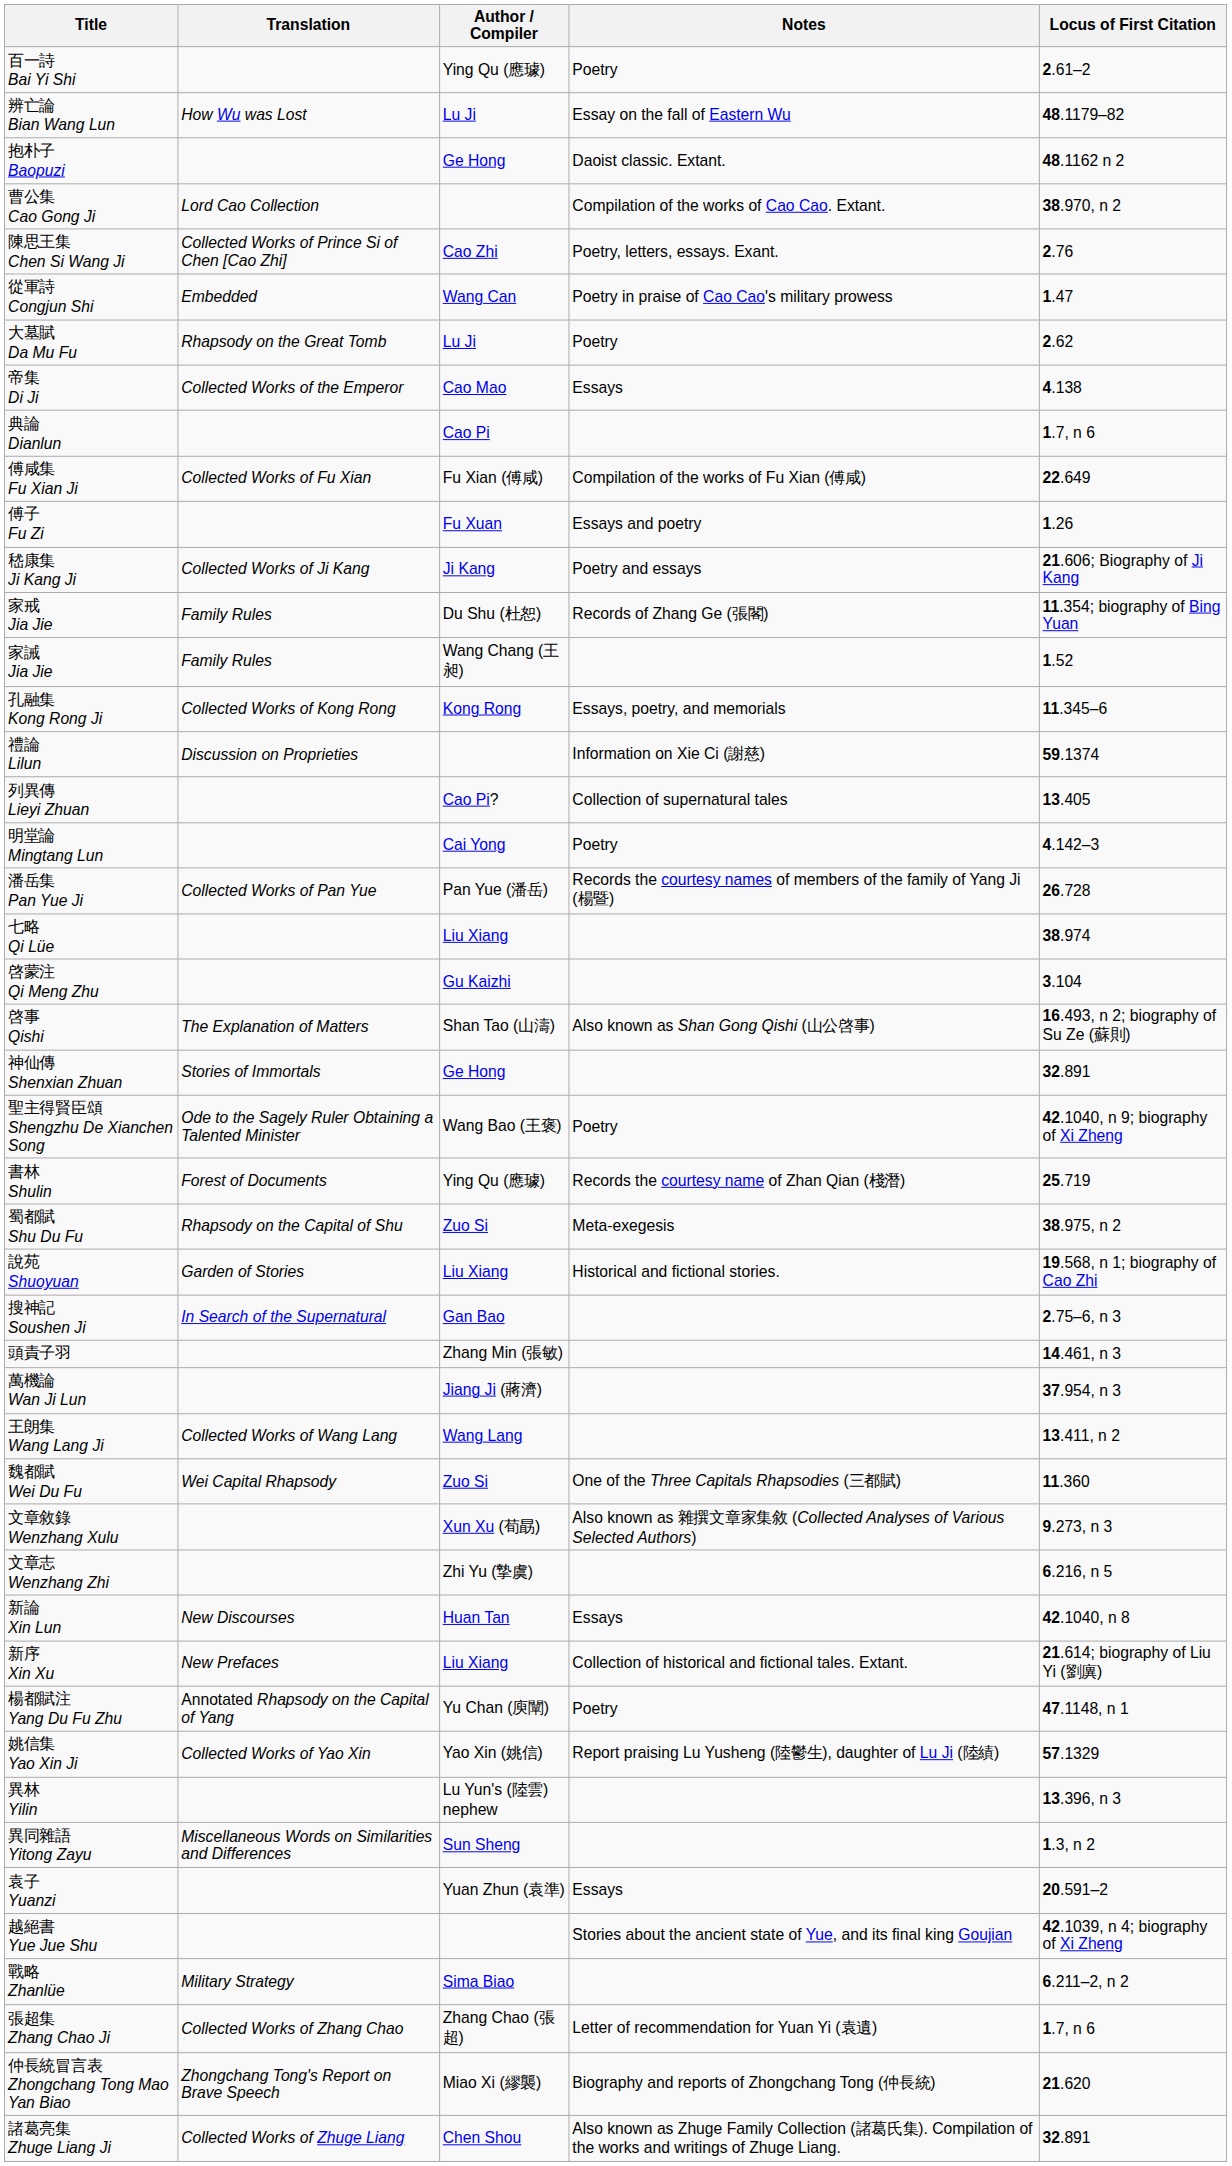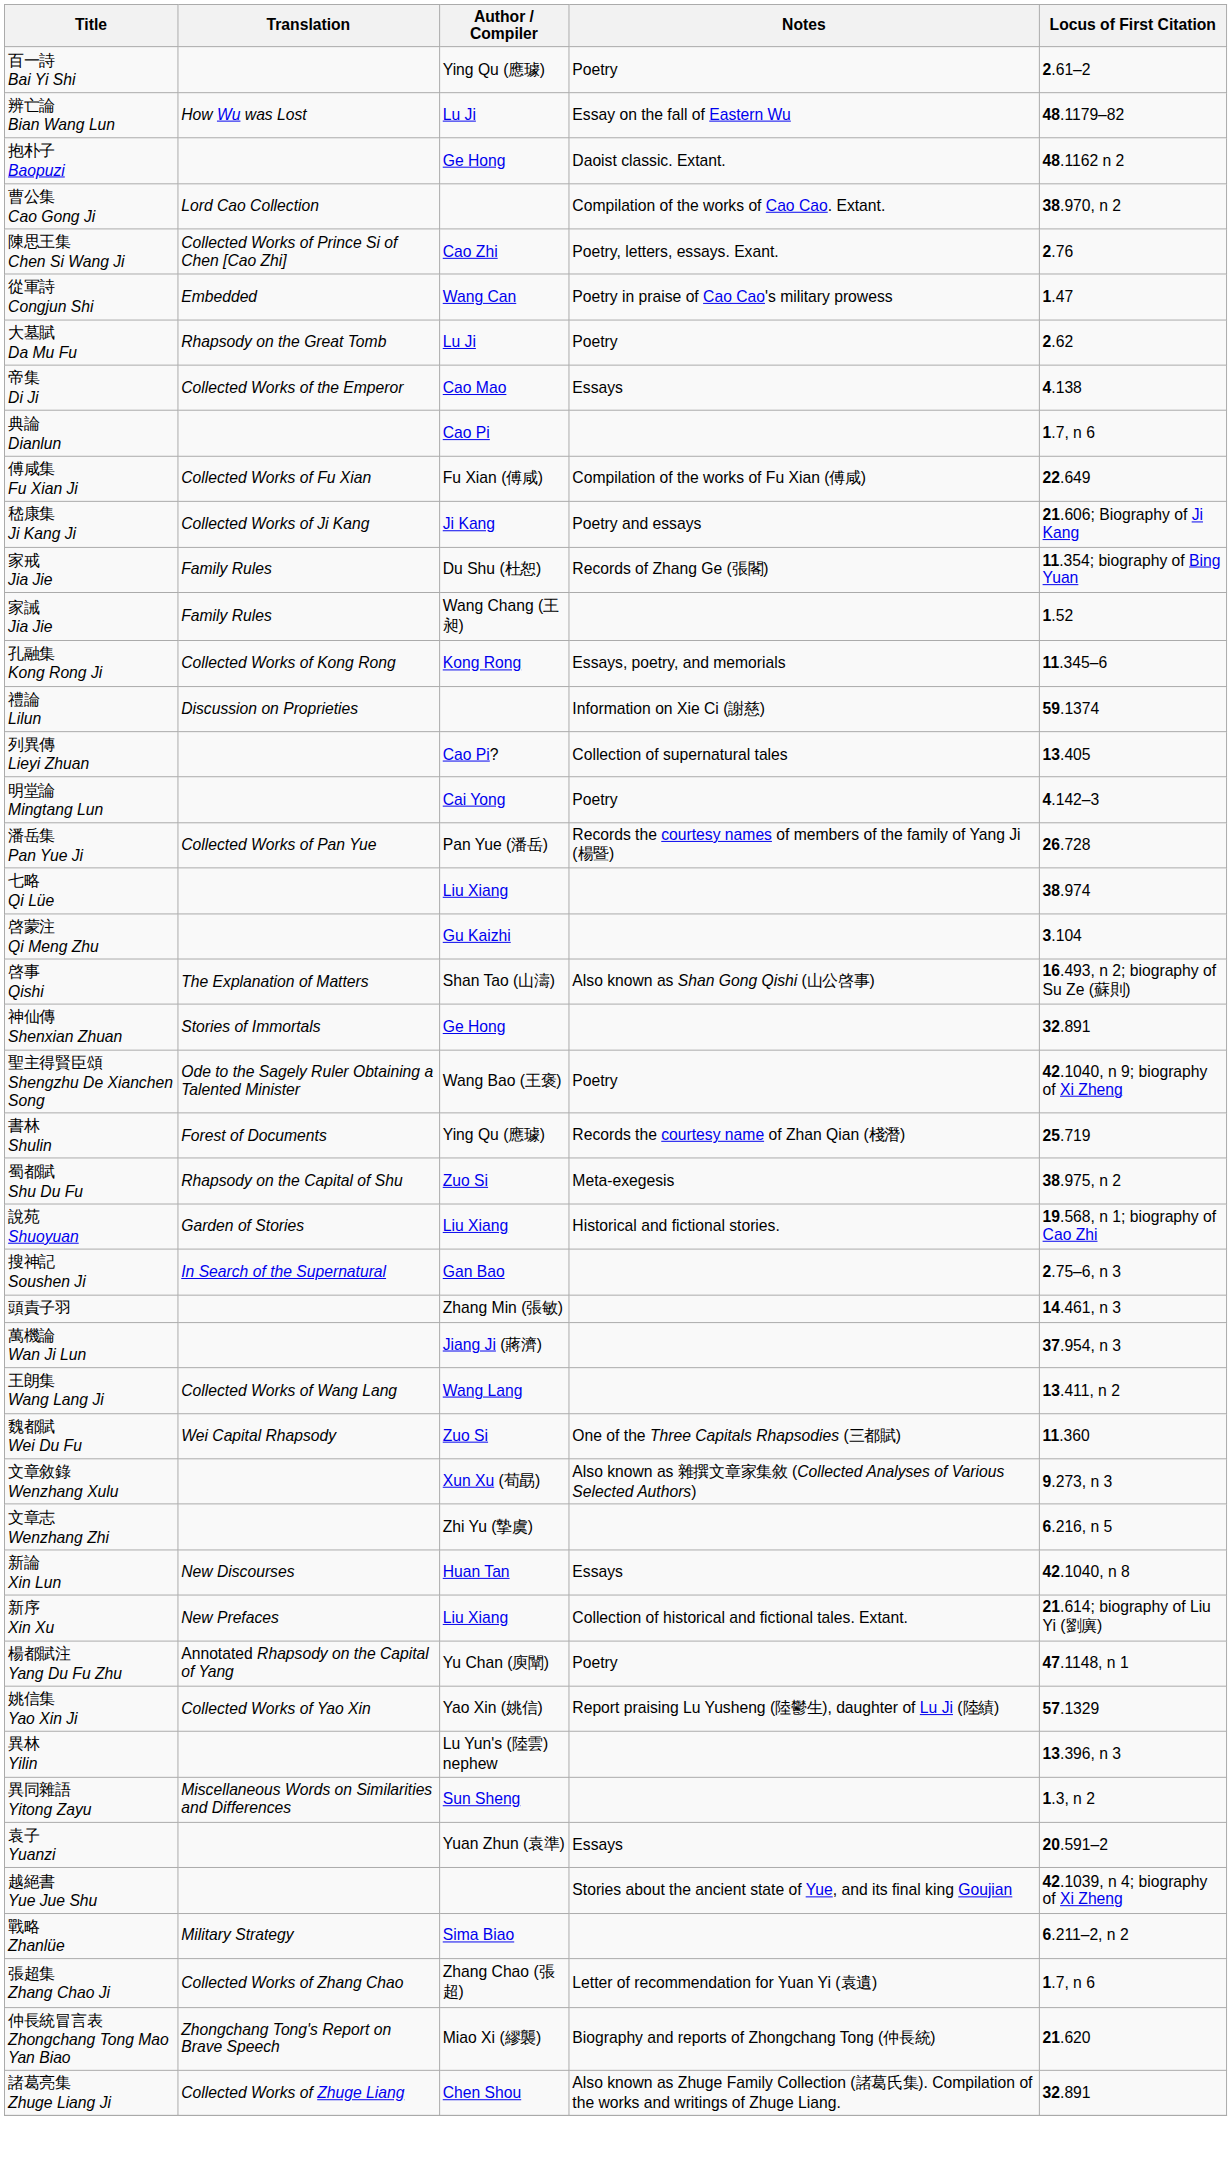 <table class="wikitable sortable">
 <tr>
 <th>Title</th>
 <th>Translation</th>
 <th>Author / Compiler</th>
 <th class="unsortable">Notes</th>
 <th>Locus of First Citation</th>
 </tr>
 <tr>
 <td>百一詩 <br><em>Bai Yi Shi</em></td>
 <td></td>
 <td>Ying Qu (應璩)</td>
 <td>Poetry</td>
 <td><strong>2</strong>.61–2</td>
 </tr>
 <tr>
 <td>辨亡論 <br><em>Bian Wang Lun</em></td>
 <td><em>How <a href='#'>Wu</a> was Lost</em></td>
 <td><a href='#'>Lu Ji</a></td>
 <td>Essay on the fall of <a href='#'>Eastern Wu</a></td>
 <td><strong>48</strong>.1179–82</td>
 </tr>
 <tr>
 <td>抱朴子 <br><em><a href='#'>Baopuzi</a></em></td>
 <td></td>
 <td><a href='#'>Ge Hong</a></td>
 <td>Daoist classic. Extant.</td>
 <td><strong>48</strong>.1162 n 2</td>
 </tr>
 <tr>
 <td>曹公集 <br><em>Cao Gong Ji</em></td>
 <td><em>Lord Cao Collection</em></td>
 <td></td>
 <td>Compilation of the works of <a href='#'>Cao Cao</a>. Extant.</td>
 <td><strong>38</strong>.970, n 2</td>
 </tr>
 <tr>
 <td>陳思王集 <br><em>Chen Si Wang Ji</em></td>
 <td><em>Collected Works of Prince Si of Chen [Cao Zhi]</em></td>
 <td><a href='#'>Cao Zhi</a></td>
 <td>Poetry, letters, essays. Exant.</td>
 <td><strong>2</strong>.76</td>
 </tr>
 <tr>
 <td>從軍詩 <br><em>Congjun Shi</em></td>
 <td><em>Embedded</em></td>
 <td><a href='#'>Wang Can</a></td>
 <td>Poetry in praise of <a href='#'>Cao Cao</a>'s military prowess</td>
 <td><strong>1</strong>.47</td>
 </tr>
 <tr>
 <td>大墓賦 <br><em>Da Mu Fu</em></td>
 <td><em>Rhapsody on the Great Tomb</em></td>
 <td><a href='#'>Lu Ji</a></td>
 <td>Poetry</td>
 <td><strong>2</strong>.62</td>
 </tr>
 <tr>
 <td>帝集 <br><em>Di Ji</em></td>
 <td><em>Collected Works of the Emperor</em></td>
 <td><a href='#'>Cao Mao</a></td>
 <td>Essays</td>
 <td><strong>4</strong>.138</td>
 </tr>
 <tr>
 <td>典論 <br><em>Dianlun</em></td>
 <td></td>
 <td><a href='#'>Cao Pi</a></td>
 <td></td>
 <td><strong>1</strong>.7, n 6</td>
 </tr>
 <tr>
 <td>傅咸集 <br><em>Fu Xian Ji</em></td>
 <td><em>Collected Works of Fu Xian</em></td>
 <td>Fu Xian (傅咸)</td>
 <td>Compilation of the works of Fu Xian (傅咸)</td>
 <td><strong>22</strong>.649</td>
-</tr>
-<tr>
-<td>傅子 <br><em>Fu Zi</em></td>
-<td></td>
-<td><a href='#'>Fu Xuan</a></td>
-<td>Essays and poetry</td>
-<td><strong>1</strong>.26</td>
 </tr>
 <tr>
 <td>嵇康集 <br><em>Ji Kang Ji</em></td>
 <td><em>Collected Works of Ji Kang</em></td>
 <td><a href='#'>Ji Kang</a></td>
 <td>Poetry and essays</td>
 <td><strong>21</strong>.606; Biography of <a href='#'>Ji Kang</a></td>
 </tr>
 <tr>
 <td>家戒 <br><em>Jia Jie</em></td>
 <td><em>Family Rules</em></td>
 <td>Du Shu (杜恕)</td>
 <td>Records of Zhang Ge (張閣)</td>
 <td><strong>11</strong>.354; biography of <a href='#'>Bing Yuan</a></td>
 </tr>
 <tr>
 <td>家誡 <br><em>Jia Jie</em></td>
 <td><em>Family Rules</em></td>
 <td>Wang Chang (王昶)</td>
 <td></td>
 <td><strong>1</strong>.52</td>
 </tr>
 <tr>
 <td>孔融集 <br><em>Kong Rong Ji</em></td>
 <td><em>Collected Works of Kong Rong</em></td>
 <td><a href='#'>Kong Rong</a></td>
 <td>Essays, poetry, and memorials</td>
 <td><strong>11</strong>.345–6</td>
 </tr>
 <tr>
 <td>禮論 <br><em>Lilun</em></td>
 <td><em>Discussion on Proprieties</em></td>
 <td></td>
 <td>Information on Xie Ci (謝慈)</td>
 <td><strong>59</strong>.1374</td>
 </tr>
 <tr>
 <td>列異傳 <br><em>Lieyi Zhuan</em></td>
 <td></td>
 <td><a href='#'>Cao Pi</a>?</td>
 <td>Collection of supernatural tales</td>
 <td><strong>13</strong>.405</td>
 </tr>
 <tr>
 <td>明堂論 <br><em>Mingtang Lun</em></td>
 <td></td>
 <td><a href='#'>Cai Yong</a></td>
 <td>Poetry</td>
 <td><strong>4</strong>.142–3</td>
 </tr>
 <tr>
 <td>潘岳集 <br><em>Pan Yue Ji</em></td>
 <td><em>Collected Works of Pan Yue</em></td>
 <td>Pan Yue (潘岳)</td>
 <td>Records the <a href='#'>courtesy names</a> of members of the family of Yang Ji (楊暨)</td>
 <td><strong>26</strong>.728</td>
 </tr>
 <tr>
 <td>七略 <br><em>Qi Lüe</em></td>
 <td></td>
 <td><a href='#'>Liu Xiang</a></td>
 <td></td>
 <td><strong>38</strong>.974</td>
 </tr>
 <tr>
 <td>啓蒙注 <br><em>Qi Meng Zhu</em></td>
 <td></td>
 <td><a href='#'>Gu Kaizhi</a></td>
 <td></td>
 <td><strong>3</strong>.104</td>
 </tr>
 <tr>
 <td>啓事 <br><em>Qishi</em></td>
 <td><em>The Explanation of Matters</em></td>
 <td>Shan Tao (山濤)</td>
 <td>Also known as <em>Shan Gong Qishi</em> (山公啓事)</td>
 <td><strong>16</strong>.493, n 2; biography of Su Ze (蘇則)</td>
 </tr>
 <tr>
 <td>神仙傳 <br><em>Shenxian Zhuan</em></td>
 <td><em>Stories of Immortals</em></td>
 <td><a href='#'>Ge Hong</a></td>
 <td></td>
 <td><strong>32</strong>.891</td>
 </tr>
 <tr>
 <td>聖主得賢臣頌 <br><em>Shengzhu De Xianchen Song</em></td>
 <td><em>Ode to the Sagely Ruler Obtaining a Talented Minister</em></td>
 <td>Wang Bao (王褒)</td>
 <td>Poetry</td>
 <td><strong>42</strong>.1040, n 9; biography of <a href='#'>Xi Zheng</a></td>
 </tr>
 <tr>
 <td>書林 <br><em>Shulin</em></td>
 <td><em>Forest of Documents</em></td>
 <td>Ying Qu (應璩)</td>
 <td>Records the <a href='#'>courtesy name</a> of Zhan Qian (棧潛)</td>
 <td><strong>25</strong>.719</td>
 </tr>
 <tr>
 <td>蜀都賦 <br><em>Shu Du Fu</em></td>
 <td><em>Rhapsody on the Capital of Shu</em></td>
 <td><a href='#'>Zuo Si</a></td>
 <td>Meta-exegesis</td>
 <td><strong>38</strong>.975, n 2</td>
 </tr>
 <tr>
 <td>說苑 <br><em><a href='#'>Shuoyuan</a></em></td>
 <td><em>Garden of Stories</em></td>
 <td><a href='#'>Liu Xiang</a></td>
 <td>Historical and fictional stories.</td>
 <td><strong>19</strong>.568, n 1; biography of <a href='#'>Cao Zhi</a></td>
 </tr>
 <tr>
 <td>搜神記 <br><em>Soushen Ji</em></td>
 <td><em><a href='#'>In Search of the Supernatural</a></em></td>
 <td><a href='#'>Gan Bao</a></td>
 <td></td>
 <td><strong>2</strong>.75–6, n 3</td>
 </tr>
 <tr>
 <td>頭責子羽</td>
 <td></td>
 <td>Zhang Min (張敏)</td>
 <td></td>
 <td><strong>14</strong>.461, n 3</td>
 </tr>
 <tr>
 <td>萬機論 <br><em>Wan Ji Lun</em></td>
 <td></td>
 <td><a href='#'>Jiang Ji</a> (蔣濟)</td>
 <td></td>
 <td><strong>37</strong>.954, n 3</td>
 </tr>
 <tr>
 <td>王朗集 <br><em>Wang Lang Ji</em></td>
 <td><em>Collected Works of Wang Lang</em></td>
 <td><a href='#'>Wang Lang</a></td>
 <td></td>
 <td><strong>13</strong>.411, n 2</td>
 </tr>
 <tr>
 <td>魏都賦 <br><em>Wei Du Fu</em></td>
 <td><em>Wei Capital Rhapsody</em></td>
 <td><a href='#'>Zuo Si</a></td>
 <td>One of the <em>Three Capitals Rhapsodies</em> (三都賦)</td>
 <td><strong>11</strong>.360</td>
 </tr>
 <tr>
 <td>文章敘錄 <br><em>Wenzhang Xulu</em></td>
 <td></td>
 <td><a href='#'>Xun Xu</a> (荀勗)</td>
 <td>Also known as 雜撰文章家集敘 (<em>Collected Analyses of Various Selected Authors</em>)</td>
 <td><strong>9</strong>.273, n 3</td>
 </tr>
 <tr>
 <td>文章志 <br><em>Wenzhang Zhi</em></td>
 <td></td>
 <td>Zhi Yu (摯虞)</td>
 <td></td>
 <td><strong>6</strong>.216, n 5</td>
 </tr>
 <tr>
 <td>新論 <br><em>Xin Lun</em></td>
 <td><em>New Discourses</em></td>
 <td><a href='#'>Huan Tan</a></td>
 <td>Essays</td>
 <td><strong>42</strong>.1040, n 8</td>
 </tr>
 <tr>
 <td>新序 <br><em>Xin Xu</em></td>
 <td><em>New Prefaces</em></td>
 <td><a href='#'>Liu Xiang</a></td>
 <td>Collection of historical and fictional tales. Extant.</td>
 <td><strong>21</strong>.614; biography of Liu Yi (劉廙)</td>
 </tr>
 <tr>
 <td>楊都賦注 <br><em>Yang Du Fu Zhu</em></td>
 <td>Annotated <em>Rhapsody on the Capital of Yang</em></td>
 <td>Yu Chan (庾闡)</td>
 <td>Poetry</td>
 <td><strong>47</strong>.1148, n 1</td>
 </tr>
 <tr>
 <td>姚信集 <br><em>Yao Xin Ji</em></td>
 <td><em>Collected Works of Yao Xin</em></td>
 <td>Yao Xin (姚信)</td>
 <td>Report praising Lu Yusheng (陸鬱生), daughter of <a href='#'>Lu Ji</a> (陸績)</td>
 <td><strong>57</strong>.1329</td>
 </tr>
 <tr>
 <td>異林 <br><em>Yilin</em></td>
 <td></td>
 <td>Lu Yun's (陸雲) nephew</td>
 <td></td>
 <td><strong>13</strong>.396, n 3</td>
 </tr>
 <tr>
 <td>異同雜語 <br><em>Yitong Zayu</em></td>
 <td><em>Miscellaneous Words on Similarities and Differences</em></td>
 <td><a href='#'>Sun Sheng</a></td>
 <td></td>
 <td><strong>1</strong>.3, n 2</td>
 </tr>
 <tr>
 <td>袁子 <br><em>Yuanzi</em></td>
 <td></td>
 <td>Yuan Zhun (袁準)</td>
 <td>Essays</td>
 <td><strong>20</strong>.591–2</td>
 </tr>
 <tr>
 <td>越絕書 <br><em>Yue Jue Shu</em></td>
 <td></td>
 <td></td>
 <td>Stories about the ancient state of <a href='#'>Yue</a>, and its final king <a href='#'>Goujian</a></td>
 <td><strong>42</strong>.1039, n 4; biography of <a href='#'>Xi Zheng</a></td>
 </tr>
 <tr>
 <td>戰略 <br><em>Zhanlüe</em></td>
 <td><em>Military Strategy</em></td>
 <td><a href='#'>Sima Biao</a></td>
 <td></td>
 <td><strong>6</strong>.211–2, n 2</td>
 </tr>
 <tr>
 <td>張超集 <br><em>Zhang Chao Ji</em></td>
 <td><em>Collected Works of Zhang Chao</em></td>
 <td>Zhang Chao (張超)</td>
 <td>Letter of recommendation for Yuan Yi (袁遺)</td>
 <td><strong>1</strong>.7, n 6</td>
 </tr>
 <tr>
 <td>仲長統冒言表 <br><em>Zhongchang Tong Mao Yan Biao</em></td>
 <td><em>Zhongchang Tong's Report on Brave Speech</em></td>
 <td>Miao Xi (繆襲)</td>
 <td>Biography and reports of Zhongchang Tong (仲長統)</td>
 <td><strong>21</strong>.620</td>
 </tr>
 <tr>
 <td>諸葛亮集 <br><em>Zhuge Liang Ji</em></td>
 <td><em>Collected Works of <a href='#'>Zhuge Liang</a></em></td>
 <td><a href='#'>Chen Shou</a></td>
 <td>Also known as Zhuge Family Collection (諸葛氏集). Compilation of the works and writings of Zhuge Liang.</td>
 <td><strong>32</strong>.891</td>
 </tr>
 <tr>
 </tr>
 </table>
